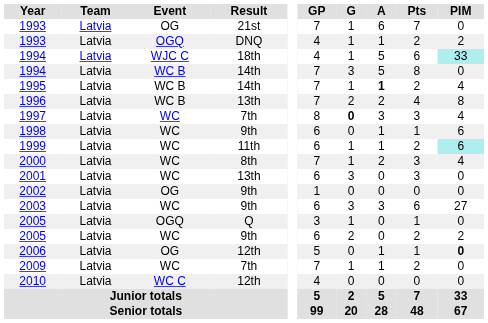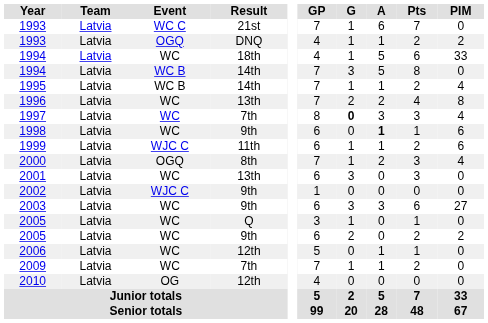 <table border="0" cellpadding="1" cellspacing="0" style="text-align:center; width:40em">
 <tr ALIGN="center" bgcolor="#e0e0e0">
 <th>Year</th>
 <th>Team</th>
 <th>Event</th>
 <th>Result</th>
 <th ALIGN="center" rowspan="99" bgcolor="#ffffff"> </th>
 <th>GP</th>
 <th>G</th>
 <th>A</th>
 <th>Pts</th>
 <th>PIM</th>
 </tr>
 <tr>
 <td><a href='#'>1993</a></td>
 <td><a href='#'>Latvia</a></td>
-<td>OG</td>
+<td><a href='#'>WC C</a></td>
 <td>21st</td>
 <td>7</td>
 <td>1</td>
 <td>6</td>
 <td>7</td>
 <td>0</td>
 </tr>
 <tr bgcolor="#f0f0f0">
 <td><a href='#'>1993</a></td>
 <td>Latvia</td>
 <td><a href='#'>OGQ</a></td>
 <td>DNQ</td>
 <td>4</td>
 <td>1</td>
 <td>1</td>
 <td>2</td>
 <td>2</td>
 </tr>
 <tr>
 <td><a href='#'>1994</a></td>
 <td><a href='#'>Latvia</a></td>
-<td><a href='#'>WJC C</a></td>
+<td>WC</td>
 <td>18th</td>
 <td>4</td>
 <td>1</td>
 <td>5</td>
 <td>6</td>
-<td style="background: paleturquoise;">33</td>
+<td>33</td>
 </tr>
 <tr bgcolor="#f0f0f0">
 <td><a href='#'>1994</a></td>
 <td>Latvia</td>
 <td><a href='#'>WC B</a></td>
 <td>14th</td>
 <td>7</td>
 <td>3</td>
 <td>5</td>
 <td>8</td>
 <td>0</td>
 </tr>
 <tr>
 <td><a href='#'>1995</a></td>
 <td>Latvia</td>
 <td>WC B</td>
 <td>14th</td>
 <td>7</td>
 <td>1</td>
-<td><strong>1</strong></td>
+<td>1</td>
 <td>2</td>
 <td>4</td>
 </tr>
 <tr bgcolor="#f0f0f0">
 <td><a href='#'>1996</a></td>
 <td>Latvia</td>
-<td>WC B</td>
+<td>WC</td>
 <td>13th</td>
 <td>7</td>
 <td>2</td>
 <td>2</td>
 <td>4</td>
 <td>8</td>
 </tr>
 <tr>
 <td><a href='#'>1997</a></td>
 <td>Latvia</td>
 <td><a href='#'>WC</a></td>
 <td>7th</td>
 <td>8</td>
 <td><strong>0</strong></td>
 <td>3</td>
 <td>3</td>
 <td>4</td>
 </tr>
 <tr bgcolor="#f0f0f0">
 <td><a href='#'>1998</a></td>
 <td>Latvia</td>
 <td>WC</td>
 <td>9th</td>
 <td>6</td>
 <td>0</td>
-<td>1</td>
+<td><strong>1</strong></td>
 <td>1</td>
 <td>6</td>
 </tr>
 <tr>
 <td><a href='#'>1999</a></td>
 <td>Latvia</td>
-<td>WC</td>
+<td><a href='#'>WJC C</a></td>
 <td>11th</td>
 <td>6</td>
 <td>1</td>
 <td>1</td>
 <td>2</td>
-<td style="background: paleturquoise;">6</td>
+<td>6</td>
 </tr>
 <tr bgcolor="#f0f0f0">
 <td><a href='#'>2000</a></td>
 <td>Latvia</td>
-<td>WC</td>
+<td>OGQ</td>
 <td>8th</td>
 <td>7</td>
 <td>1</td>
 <td>2</td>
 <td>3</td>
 <td>4</td>
 </tr>
 <tr>
 <td><a href='#'>2001</a></td>
 <td>Latvia</td>
 <td>WC</td>
 <td>13th</td>
 <td>6</td>
 <td>3</td>
 <td>0</td>
 <td>3</td>
 <td>0</td>
 </tr>
 <tr bgcolor="#f0f0f0">
 <td><a href='#'>2002</a></td>
 <td>Latvia</td>
-<td>OG</td>
+<td><a href='#'>WJC C</a></td>
 <td>9th</td>
 <td>1</td>
 <td>0</td>
 <td>0</td>
 <td>0</td>
 <td>0</td>
 </tr>
 <tr>
 <td><a href='#'>2003</a></td>
 <td>Latvia</td>
 <td>WC</td>
 <td>9th</td>
 <td>6</td>
 <td>3</td>
 <td>3</td>
 <td>6</td>
 <td>27</td>
 </tr>
 <tr bgcolor="#f0f0f0">
 <td><a href='#'>2005</a></td>
 <td>Latvia</td>
-<td>OGQ</td>
+<td>WC</td>
 <td>Q</td>
 <td>3</td>
 <td>1</td>
 <td>0</td>
 <td>1</td>
 <td>0</td>
 </tr>
 <tr>
 <td><a href='#'>2005</a></td>
 <td>Latvia</td>
 <td>WC</td>
 <td>9th</td>
 <td>6</td>
 <td>2</td>
 <td>0</td>
 <td>2</td>
 <td>2</td>
 </tr>
 <tr bgcolor="#f0f0f0">
 <td><a href='#'>2006</a></td>
 <td>Latvia</td>
-<td>OG</td>
+<td>WC</td>
 <td>12th</td>
 <td>5</td>
 <td>0</td>
 <td>1</td>
 <td>1</td>
-<td><strong>0</strong></td>
+<td>0</td>
 </tr>
 <tr>
 <td><a href='#'>2009</a></td>
 <td>Latvia</td>
 <td>WC</td>
 <td>7th</td>
 <td>7</td>
 <td>1</td>
 <td>1</td>
 <td>2</td>
 <td>0</td>
 </tr>
 <tr bgcolor="#f0f0f0">
 <td><a href='#'>2010</a></td>
 <td>Latvia</td>
-<td><a href='#'>WC C</a></td>
+<td>OG</td>
 <td>12th</td>
 <td>4</td>
 <td>0</td>
 <td>0</td>
 <td>0</td>
 <td>0</td>
 </tr>
 <tr bgcolor="#e0e0e0">
 <th colspan="4">Junior totals</th>
 <th>5</th>
 <th>2</th>
 <th>5</th>
 <th>7</th>
 <th>33</th>
 </tr>
 <tr bgcolor="#e0e0e0">
 <th colspan="4">Senior totals</th>
 <th>99</th>
 <th>20</th>
 <th>28</th>
 <th>48</th>
 <th>67</th>
 </tr>
 </table>
